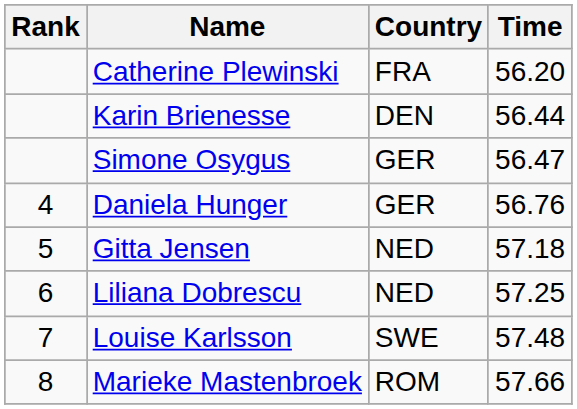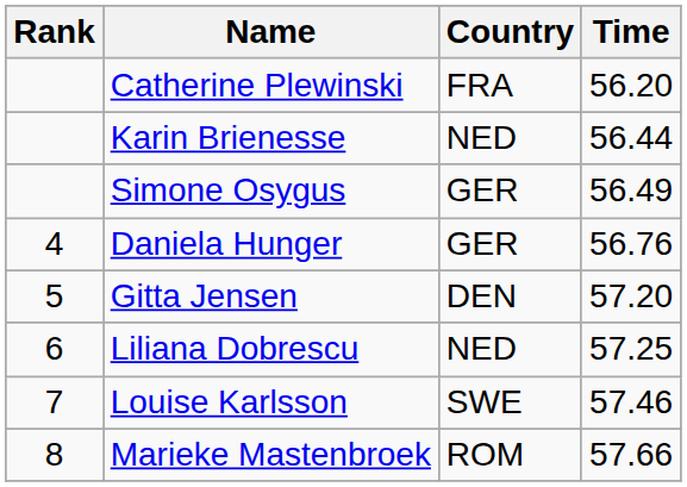 <table class="wikitable">
 <tr>
 <th>Rank</th>
 <th>Name</th>
 <th>Country</th>
 <th>Time</th>
 </tr>
 <tr>
 <td align="center"></td>
 <td><a href='#'>Catherine Plewinski</a></td>
 <td> FRA</td>
 <td align="center">56.20</td>
 </tr>
 <tr>
 <td align="center"></td>
 <td><a href='#'>Karin Brienesse</a></td>
-<td> DEN</td>
+<td> NED</td>
 <td align="center">56.44</td>
 </tr>
 <tr>
 <td align="center"></td>
 <td><a href='#'>Simone Osygus</a></td>
 <td> GER</td>
-<td align="center">56.47</td>
+<td align="center">56.49</td>
 </tr>
 <tr>
 <td align="center">4</td>
 <td><a href='#'>Daniela Hunger</a></td>
 <td> GER</td>
 <td align="center">56.76</td>
 </tr>
 <tr>
 <td align="center">5</td>
 <td><a href='#'>Gitta Jensen</a></td>
-<td> NED</td>
-<td align="center">57.18</td>
+<td> DEN</td>
+<td align="center">57.20</td>
 </tr>
 <tr>
 <td align="center">6</td>
 <td><a href='#'>Liliana Dobrescu</a></td>
 <td> NED</td>
 <td align="center">57.25</td>
 </tr>
 <tr>
 <td align="center">7</td>
 <td><a href='#'>Louise Karlsson</a></td>
 <td> SWE</td>
-<td align="center">57.48</td>
+<td align="center">57.46</td>
 </tr>
 <tr>
 <td align="center">8</td>
 <td><a href='#'>Marieke Mastenbroek</a></td>
 <td> ROM</td>
 <td align="center">57.66</td>
 </tr>
 </table>
